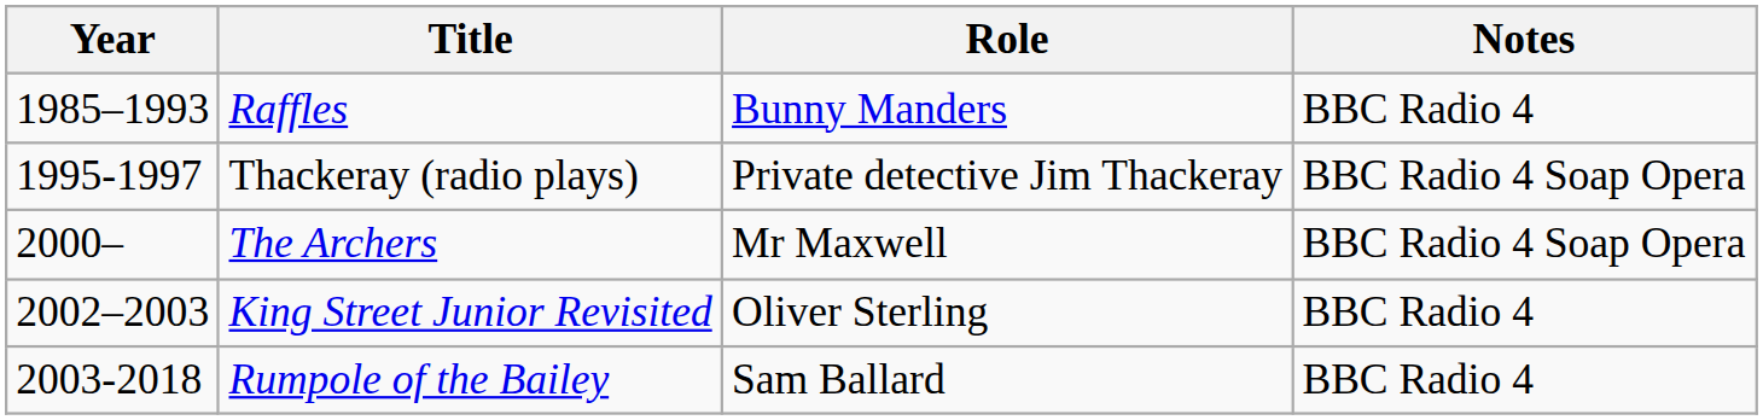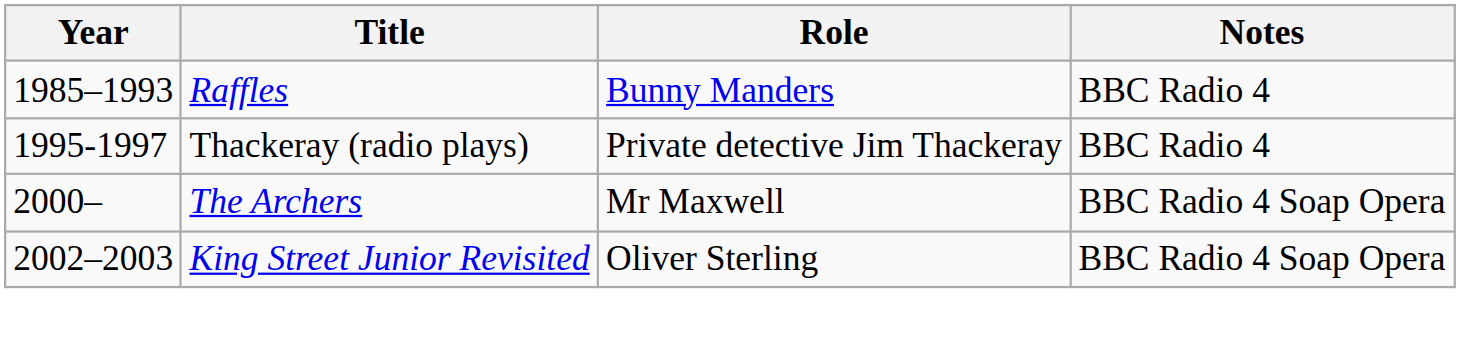 <table class="wikitable">
 <tr>
 <th>Year</th>
 <th>Title</th>
 <th>Role</th>
 <th>Notes</th>
 </tr>
 <tr>
 <td>1985–1993</td>
 <td><em><a href='#'>Raffles</a></em></td>
 <td><a href='#'>Bunny Manders</a></td>
 <td>BBC Radio 4</td>
 </tr>
 <tr>
 <td>1995-1997</td>
 <td>Thackeray (radio plays)</td>
 <td>Private detective Jim Thackeray</td>
-<td>BBC Radio 4 Soap Opera</td>
+<td>BBC Radio 4</td>
 </tr>
 <tr>
 <td>2000–</td>
 <td><em><a href='#'>The Archers</a></em></td>
 <td>Mr Maxwell</td>
 <td>BBC Radio 4 Soap Opera</td>
 </tr>
 <tr>
 <td>2002–2003</td>
 <td><em><a href='#'>King Street Junior Revisited</a></em></td>
 <td>Oliver Sterling</td>
-<td>BBC Radio 4</td>
-</tr>
-<tr>
-<td>2003-2018</td>
-<td><em><a href='#'>Rumpole of the Bailey</a></em></td>
-<td>Sam Ballard</td>
-<td>BBC Radio 4</td>
+<td>BBC Radio 4 Soap Opera</td>
 </tr>
 </table>
